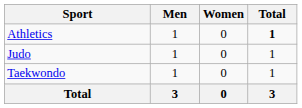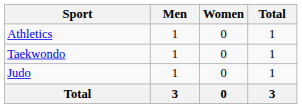 <table class="wikitable sortable" style="text-align:center;">
 <tr>
 <th width=180>Sport</th>
 <th width=55>Men</th>
 <th width=55>Women</th>
 <th width=55>Total</th>
 </tr>
 <tr>
 <td align=left><a href='#'>Athletics</a></td>
 <td>1</td>
 <td>0</td>
-<td><strong>1</strong></td>
+<td>1</td>
 </tr>
 <tr>
-<td align=left><a href='#'>Judo</a></td>
+<td align=left><a href='#'>Taekwondo</a></td>
 <td>1</td>
 <td>0</td>
 <td>1</td>
 </tr>
 <tr>
-<td align=left><a href='#'>Taekwondo</a></td>
+<td align=left><a href='#'>Judo</a></td>
 <td>1</td>
 <td>0</td>
 <td>1</td>
 </tr>
 <tr>
 <th>Total</th>
 <th>3</th>
 <th>0</th>
 <th>3</th>
 </tr>
 </table>
